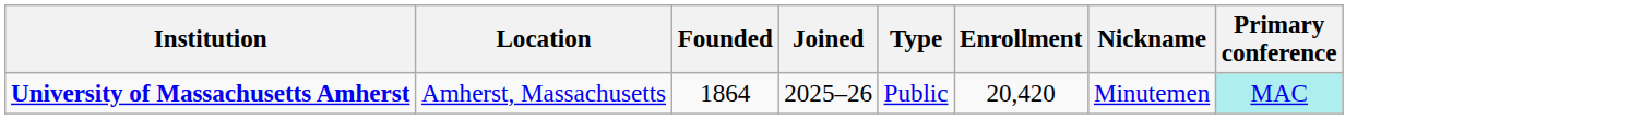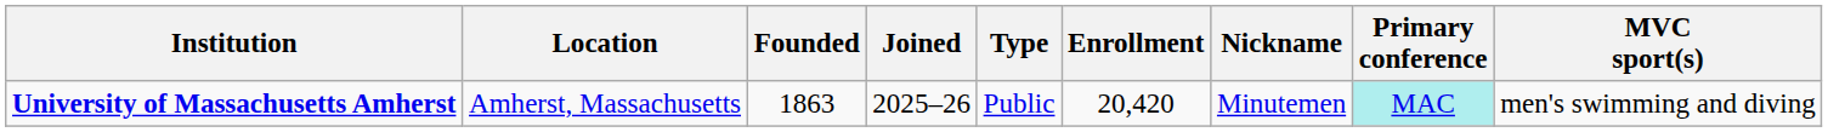 <table class="wikitable sortable" style="text-align:center">
 <tr>
 <th>Institution</th>
 <th>Location</th>
 <th>Founded</th>
 <th>Joined</th>
 <th>Type</th>
 <th>Enrollment</th>
 <th>Nickname</th>
 <th>Primary<br>conference</th>
+<th>MVC<br>sport(s)</th>
 </tr>
 <tr>
 <td><strong><a href='#'>University of Massachusetts Amherst</a></strong></td>
 <td><a href='#'>Amherst, Massachusetts</a></td>
-<td>1864</td>
+<td>1863</td>
 <td>2025–26</td>
 <td><a href='#'>Public</a></td>
 <td>20,420</td>
 <td><a href='#'>Minutemen</a></td>
 <td style="background: paleturquoise;"><a href='#'>MAC</a></td>
+<td>men's swimming and diving</td>
 </tr>
 </table>
